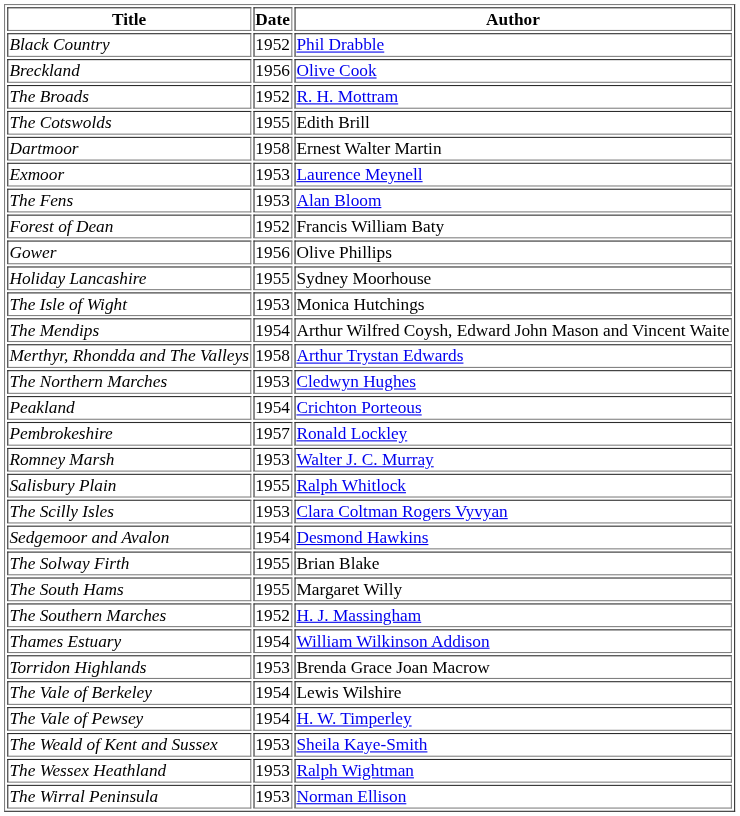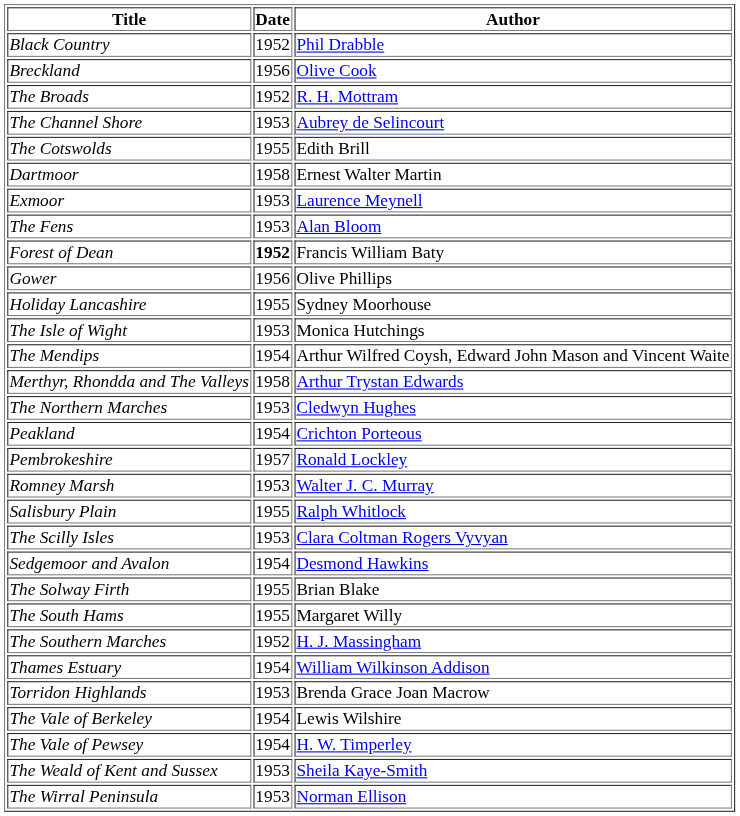 <table border=1>
 <tr>
 <th>Title</th>
 <th>Date</th>
 <th>Author</th>
 </tr>
 <tr>
 <td><em>Black Country</em></td>
 <td>1952</td>
 <td><a href='#'>Phil Drabble</a></td>
 </tr>
 <tr>
 <td><em>Breckland</em></td>
 <td>1956</td>
 <td><a href='#'>Olive Cook</a></td>
 </tr>
 <tr>
 <td><em>The Broads</em></td>
 <td>1952</td>
 <td><a href='#'>R. H. Mottram</a></td>
+</tr>
+<tr>
+<td><em>The Channel Shore</em></td>
+<td>1953</td>
+<td><a href='#'>Aubrey de Selincourt</a></td>
 </tr>
 <tr>
 <td><em>The Cotswolds</em></td>
 <td>1955</td>
 <td>Edith Brill</td>
 </tr>
 <tr>
 <td><em>Dartmoor</em></td>
 <td>1958</td>
 <td>Ernest Walter Martin</td>
 </tr>
 <tr>
 <td><em>Exmoor</em></td>
 <td>1953</td>
 <td><a href='#'>Laurence Meynell</a></td>
 </tr>
 <tr>
 <td><em>The Fens</em></td>
 <td>1953</td>
 <td><a href='#'>Alan Bloom</a></td>
 </tr>
 <tr>
 <td><em>Forest of Dean</em></td>
-<td>1952</td>
+<td><strong>1952</strong></td>
 <td>Francis William Baty</td>
 </tr>
 <tr>
 <td><em>Gower</em></td>
 <td>1956</td>
 <td>Olive Phillips</td>
 </tr>
 <tr>
 <td><em>Holiday Lancashire</em></td>
 <td>1955</td>
 <td>Sydney Moorhouse</td>
 </tr>
 <tr>
 <td><em>The Isle of Wight</em></td>
 <td>1953</td>
 <td>Monica Hutchings</td>
 </tr>
 <tr>
 <td><em>The Mendips</em></td>
 <td>1954</td>
 <td>Arthur Wilfred Coysh, Edward John Mason and Vincent Waite</td>
 </tr>
 <tr>
 <td><em>Merthyr, Rhondda and The Valleys</em></td>
 <td>1958</td>
 <td><a href='#'>Arthur Trystan Edwards</a></td>
 </tr>
 <tr>
 <td><em>The Northern Marches</em></td>
 <td>1953</td>
 <td><a href='#'>Cledwyn Hughes</a></td>
 </tr>
 <tr>
 <td><em>Peakland</em></td>
 <td>1954</td>
 <td><a href='#'>Crichton Porteous</a></td>
 </tr>
 <tr>
 <td><em>Pembrokeshire</em></td>
 <td>1957</td>
 <td><a href='#'>Ronald Lockley</a></td>
 </tr>
 <tr>
 <td><em>Romney Marsh</em></td>
 <td>1953</td>
 <td><a href='#'>Walter J. C. Murray</a></td>
 </tr>
 <tr>
 <td><em>Salisbury Plain</em></td>
 <td>1955</td>
 <td><a href='#'>Ralph Whitlock</a></td>
 </tr>
 <tr>
 <td><em>The Scilly Isles</em></td>
 <td>1953</td>
 <td><a href='#'>Clara Coltman Rogers Vyvyan</a></td>
 </tr>
 <tr>
 <td><em>Sedgemoor and Avalon</em></td>
 <td>1954</td>
 <td><a href='#'>Desmond Hawkins</a></td>
 </tr>
 <tr>
 <td><em>The Solway Firth</em></td>
 <td>1955</td>
 <td>Brian Blake</td>
 </tr>
 <tr>
 <td><em>The South Hams</em></td>
 <td>1955</td>
 <td>Margaret Willy</td>
 </tr>
 <tr>
 <td><em>The Southern Marches</em></td>
 <td>1952</td>
 <td><a href='#'>H. J. Massingham</a></td>
 </tr>
 <tr>
 <td><em>Thames Estuary</em></td>
 <td>1954</td>
 <td><a href='#'>William Wilkinson Addison</a></td>
 </tr>
 <tr>
 <td><em>Torridon Highlands</em></td>
 <td>1953</td>
 <td>Brenda Grace Joan Macrow</td>
 </tr>
 <tr>
 <td><em>The Vale of Berkeley</em></td>
 <td>1954</td>
 <td>Lewis Wilshire</td>
 </tr>
 <tr>
 <td><em>The Vale of Pewsey</em></td>
 <td>1954</td>
 <td><a href='#'>H. W. Timperley</a></td>
 </tr>
 <tr>
 <td><em>The Weald of Kent and Sussex</em></td>
 <td>1953</td>
 <td><a href='#'>Sheila Kaye-Smith</a></td>
 </tr>
 <tr>
-<td><em>The Wessex Heathland</em></td>
-<td>1953</td>
-<td><a href='#'>Ralph Wightman</a></td>
-</tr>
-<tr>
 <td><em>The Wirral Peninsula</em></td>
 <td>1953</td>
 <td><a href='#'>Norman Ellison</a></td>
 </tr>
 </table>
